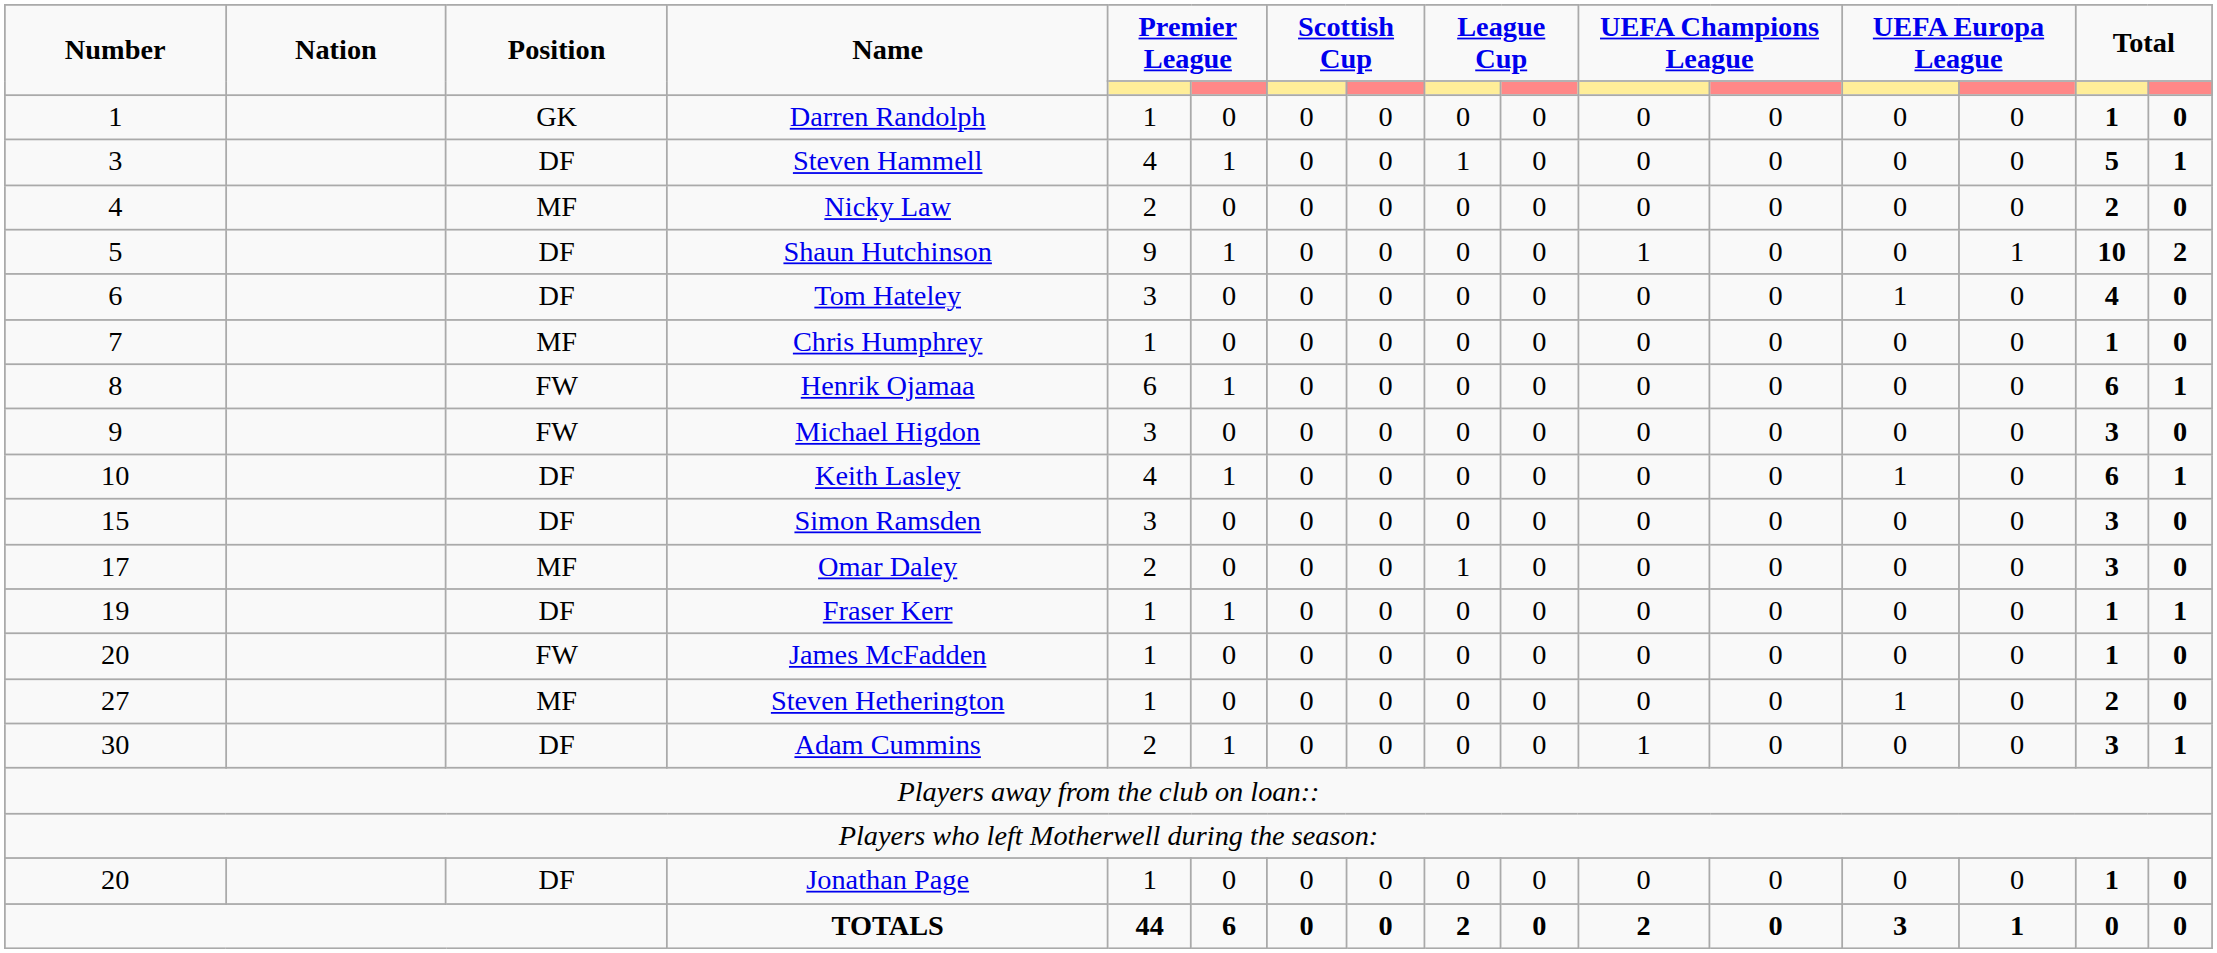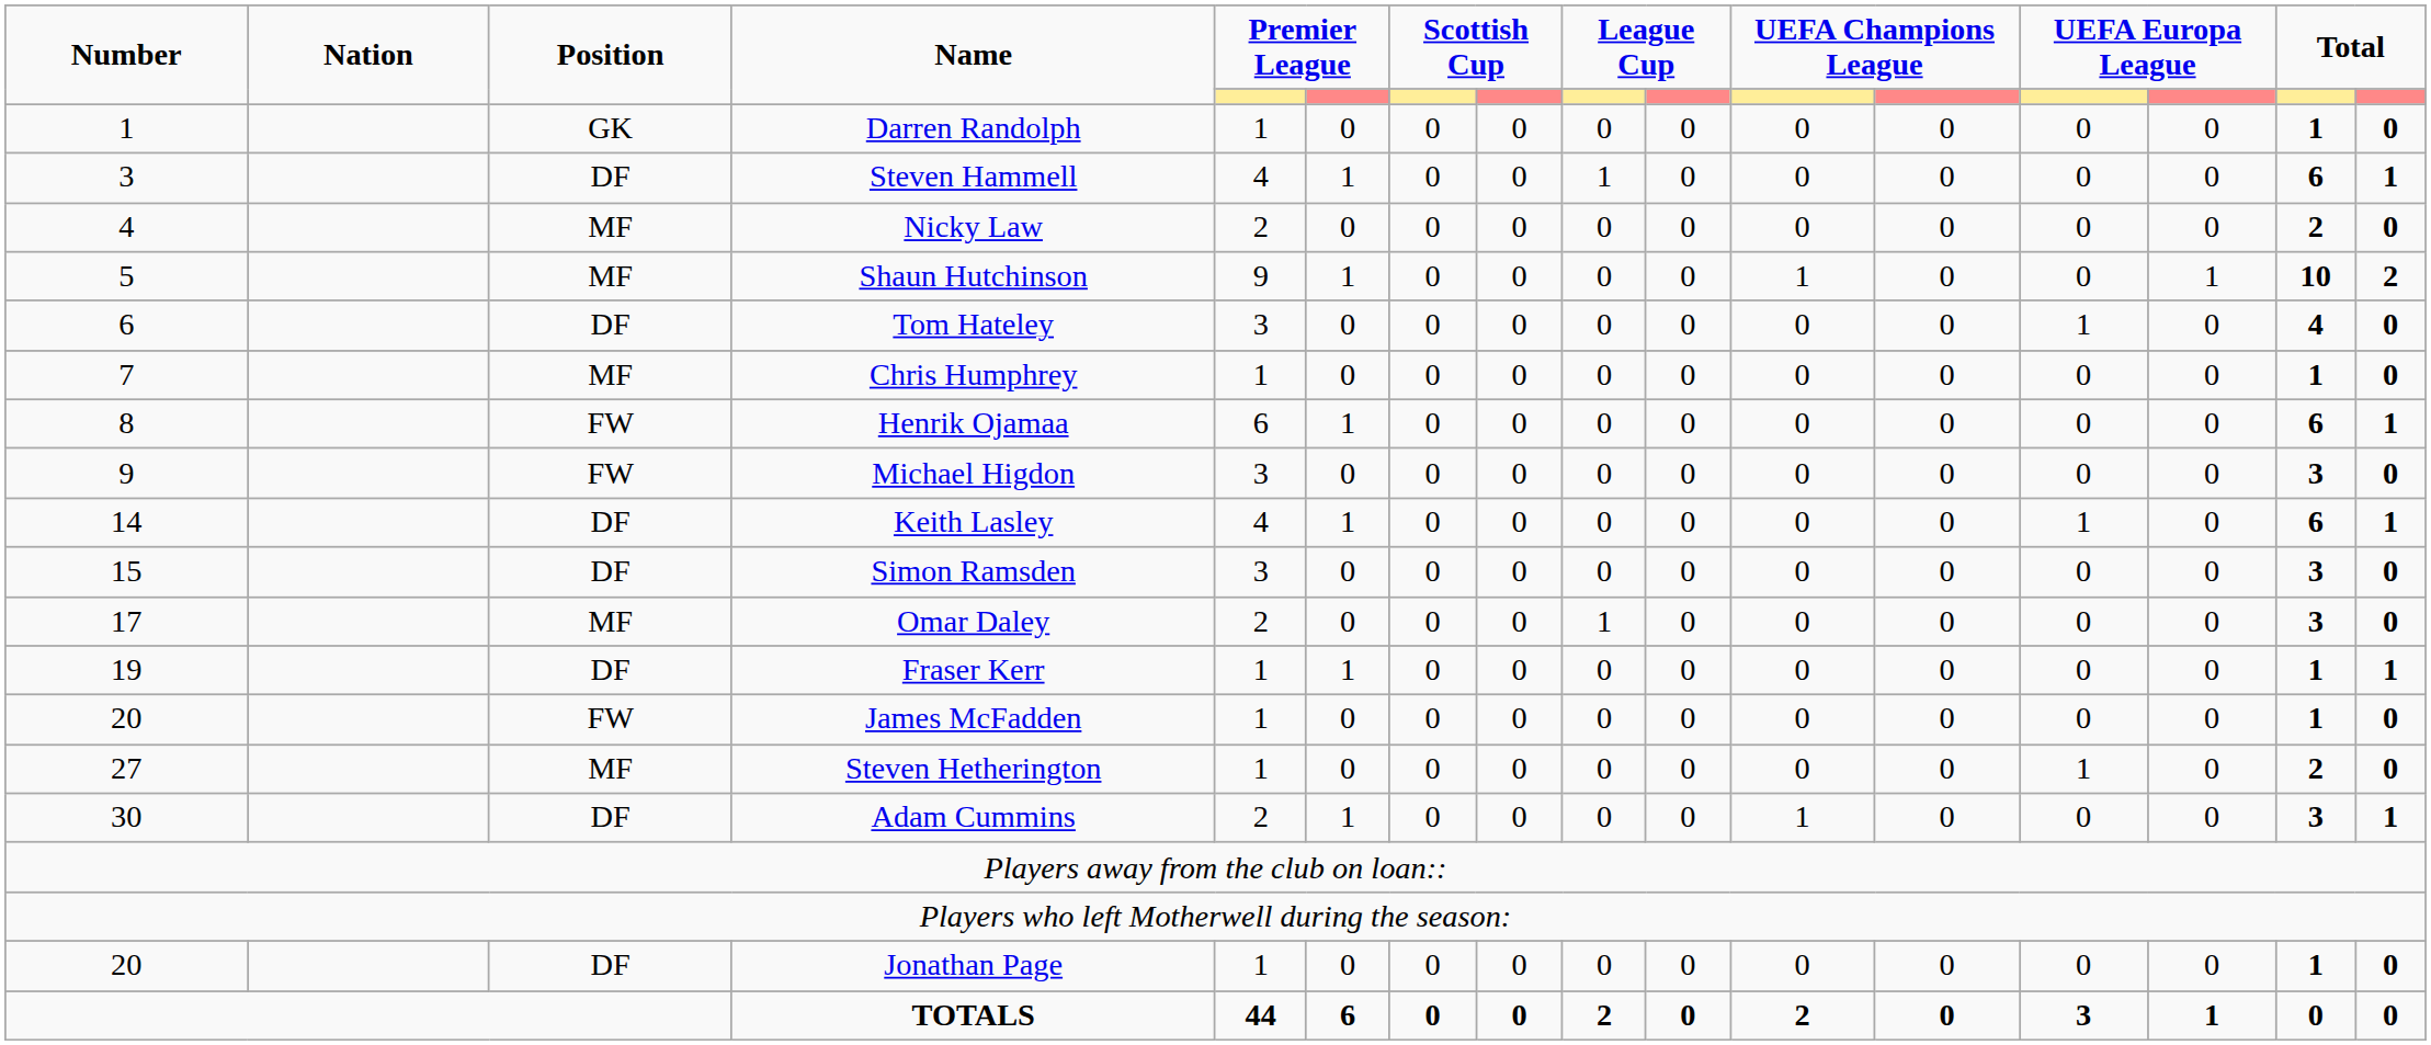 <table class="wikitable" style="font-size: 100%; text-align: center;">
 <tr>
 <td rowspan="2" width="10%" align="center"><strong>Number</strong></td>
 <td rowspan="2" width="10%" align="center"><strong>Nation</strong></td>
 <td rowspan="2" width="10%" align="center"><strong>Position</strong></td>
 <td rowspan="2" width="20%" align="center"><strong>Name</strong></td>
 <td colspan="2" align="center"><strong><a href='#'>Premier League</a></strong></td>
 <td colspan="2" align="center"><strong><a href='#'>Scottish Cup</a></strong></td>
 <td colspan="2" align="center"><strong><a href='#'>League Cup</a></strong></td>
 <td colspan="2" align="center"><strong><a href='#'>UEFA Champions League</a></strong></td>
 <td colspan="2" align="center"><strong><a href='#'>UEFA Europa League</a></strong></td>
 <td colspan="2" align="center"><strong>Total </strong></td>
 </tr>
 <tr>
 <th width=60 style="background: #FFEE99"></th>
 <th width=60 style="background: #FF8888"></th>
 <th width=60 style="background: #FFEE99"></th>
 <th width=60 style="background: #FF8888"></th>
 <th width=60 style="background: #FFEE99"></th>
 <th width=60 style="background: #FF8888"></th>
 <th width=120 style="background: #FFEE99"></th>
 <th width=120 style="background: #FF8888"></th>
 <th width=120 style="background: #FFEE99"></th>
 <th width=120 style="background: #FF8888"></th>
 <th width=60 style="background: #FFEE99"></th>
 <th width=60 style="background: #FF8888"></th>
 </tr>
 <tr>
 <td>1</td>
 <td></td>
 <td>GK</td>
 <td><a href='#'>Darren Randolph</a></td>
 <td>1</td>
 <td>0</td>
 <td>0</td>
 <td>0</td>
 <td>0</td>
 <td>0</td>
 <td>0</td>
 <td>0</td>
 <td>0</td>
 <td>0</td>
 <td><strong>1</strong></td>
 <td><strong>0</strong></td>
 </tr>
 <tr>
 <td>3</td>
 <td></td>
 <td>DF</td>
 <td><a href='#'>Steven Hammell</a></td>
 <td>4</td>
 <td>1</td>
 <td>0</td>
 <td>0</td>
 <td>1</td>
 <td>0</td>
 <td>0</td>
 <td>0</td>
 <td>0</td>
 <td>0</td>
-<td><strong>5</strong></td>
+<td><strong>6</strong></td>
 <td><strong>1</strong></td>
 </tr>
 <tr>
 <td>4</td>
 <td></td>
 <td>MF</td>
 <td><a href='#'>Nicky Law</a></td>
 <td>2</td>
 <td>0</td>
 <td>0</td>
 <td>0</td>
 <td>0</td>
 <td>0</td>
 <td>0</td>
 <td>0</td>
 <td>0</td>
 <td>0</td>
 <td><strong>2</strong></td>
 <td><strong>0</strong></td>
 </tr>
 <tr>
 <td>5</td>
 <td></td>
-<td>DF</td>
+<td>MF</td>
 <td><a href='#'>Shaun Hutchinson</a></td>
 <td>9</td>
 <td>1</td>
 <td>0</td>
 <td>0</td>
 <td>0</td>
 <td>0</td>
 <td>1</td>
 <td>0</td>
 <td>0</td>
 <td>1</td>
 <td><strong>10</strong></td>
 <td><strong>2</strong></td>
 </tr>
 <tr>
 <td>6</td>
 <td></td>
 <td>DF</td>
 <td><a href='#'>Tom Hateley</a></td>
 <td>3</td>
 <td>0</td>
 <td>0</td>
 <td>0</td>
 <td>0</td>
 <td>0</td>
 <td>0</td>
 <td>0</td>
 <td>1</td>
 <td>0</td>
 <td><strong>4</strong></td>
 <td><strong>0</strong></td>
 </tr>
 <tr>
 <td>7</td>
 <td></td>
 <td>MF</td>
 <td><a href='#'>Chris Humphrey</a></td>
 <td>1</td>
 <td>0</td>
 <td>0</td>
 <td>0</td>
 <td>0</td>
 <td>0</td>
 <td>0</td>
 <td>0</td>
 <td>0</td>
 <td>0</td>
 <td><strong>1</strong></td>
 <td><strong>0</strong></td>
 </tr>
 <tr>
 <td>8</td>
 <td></td>
 <td>FW</td>
 <td><a href='#'>Henrik Ojamaa</a></td>
 <td>6</td>
 <td>1</td>
 <td>0</td>
 <td>0</td>
 <td>0</td>
 <td>0</td>
 <td>0</td>
 <td>0</td>
 <td>0</td>
 <td>0</td>
 <td><strong>6</strong></td>
 <td><strong>1</strong></td>
 </tr>
 <tr>
 <td>9</td>
 <td></td>
 <td>FW</td>
 <td><a href='#'>Michael Higdon</a></td>
 <td>3</td>
 <td>0</td>
 <td>0</td>
 <td>0</td>
 <td>0</td>
 <td>0</td>
 <td>0</td>
 <td>0</td>
 <td>0</td>
 <td>0</td>
 <td><strong>3</strong></td>
 <td><strong>0</strong></td>
 </tr>
 <tr>
-<td>10</td>
+<td>14</td>
 <td></td>
 <td>DF</td>
 <td><a href='#'>Keith Lasley</a></td>
 <td>4</td>
 <td>1</td>
 <td>0</td>
 <td>0</td>
 <td>0</td>
 <td>0</td>
 <td>0</td>
 <td>0</td>
 <td>1</td>
 <td>0</td>
 <td><strong>6</strong></td>
 <td><strong>1</strong></td>
 </tr>
 <tr>
 <td>15</td>
 <td></td>
 <td>DF</td>
 <td><a href='#'>Simon Ramsden</a></td>
 <td>3</td>
 <td>0</td>
 <td>0</td>
 <td>0</td>
 <td>0</td>
 <td>0</td>
 <td>0</td>
 <td>0</td>
 <td>0</td>
 <td>0</td>
 <td><strong>3</strong></td>
 <td><strong>0</strong></td>
 </tr>
 <tr>
 <td>17</td>
 <td></td>
 <td>MF</td>
 <td><a href='#'>Omar Daley</a></td>
 <td>2</td>
 <td>0</td>
 <td>0</td>
 <td>0</td>
 <td>1</td>
 <td>0</td>
 <td>0</td>
 <td>0</td>
 <td>0</td>
 <td>0</td>
 <td><strong>3</strong></td>
 <td><strong>0</strong></td>
 </tr>
 <tr>
 <td>19</td>
 <td></td>
 <td>DF</td>
 <td><a href='#'>Fraser Kerr</a></td>
 <td>1</td>
 <td>1</td>
 <td>0</td>
 <td>0</td>
 <td>0</td>
 <td>0</td>
 <td>0</td>
 <td>0</td>
 <td>0</td>
 <td>0</td>
 <td><strong>1</strong></td>
 <td><strong>1</strong></td>
 </tr>
 <tr>
 <td>20</td>
 <td></td>
 <td>FW</td>
 <td><a href='#'>James McFadden</a></td>
 <td>1</td>
 <td>0</td>
 <td>0</td>
 <td>0</td>
 <td>0</td>
 <td>0</td>
 <td>0</td>
 <td>0</td>
 <td>0</td>
 <td>0</td>
 <td><strong>1</strong></td>
 <td><strong>0</strong></td>
 </tr>
 <tr>
 <td>27</td>
 <td></td>
 <td>MF</td>
 <td><a href='#'>Steven Hetherington</a></td>
 <td>1</td>
 <td>0</td>
 <td>0</td>
 <td>0</td>
 <td>0</td>
 <td>0</td>
 <td>0</td>
 <td>0</td>
 <td>1</td>
 <td>0</td>
 <td><strong>2</strong></td>
 <td><strong>0</strong></td>
 </tr>
 <tr>
 <td>30</td>
 <td></td>
 <td>DF</td>
 <td><a href='#'>Adam Cummins</a></td>
 <td>2</td>
 <td>1</td>
 <td>0</td>
 <td>0</td>
 <td>0</td>
 <td>0</td>
 <td>1</td>
 <td>0</td>
 <td>0</td>
 <td>0</td>
 <td><strong>3</strong></td>
 <td><strong>1</strong></td>
 </tr>
 <tr>
 <td colspan="16"><em>Players away from the club on loan::</em></td>
 </tr>
 <tr>
 <td colspan="16"><em>Players who left Motherwell during the season:</em></td>
 </tr>
 <tr>
 <td>20</td>
 <td></td>
 <td>DF</td>
 <td><a href='#'>Jonathan Page</a></td>
 <td>1</td>
 <td>0</td>
 <td>0</td>
 <td>0</td>
 <td>0</td>
 <td>0</td>
 <td>0</td>
 <td>0</td>
 <td>0</td>
 <td>0</td>
 <td><strong>1</strong></td>
 <td><strong>0</strong></td>
 </tr>
 <tr>
 <td colspan="3"></td>
 <td><strong>TOTALS</strong></td>
 <td><strong>44</strong></td>
 <td><strong>6</strong></td>
 <td><strong>0</strong></td>
 <td><strong>0</strong></td>
 <td><strong>2</strong></td>
 <td><strong>0</strong></td>
 <td><strong>2</strong></td>
 <td><strong>0</strong></td>
 <td><strong>3</strong></td>
 <td><strong>1</strong></td>
 <td><strong>0</strong></td>
 <td><strong>0</strong></td>
 </tr>
 </table>
